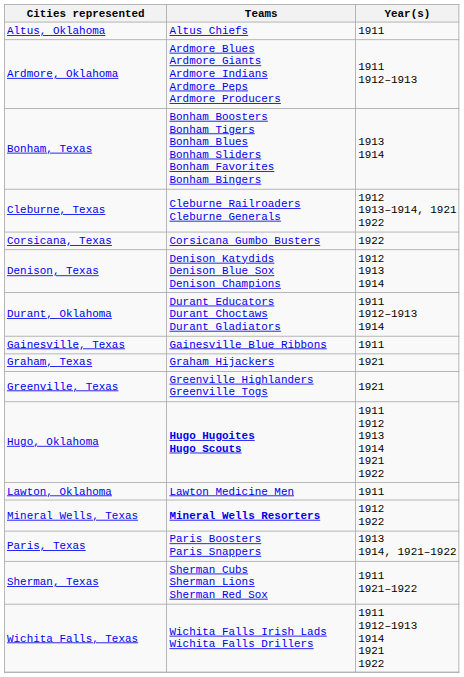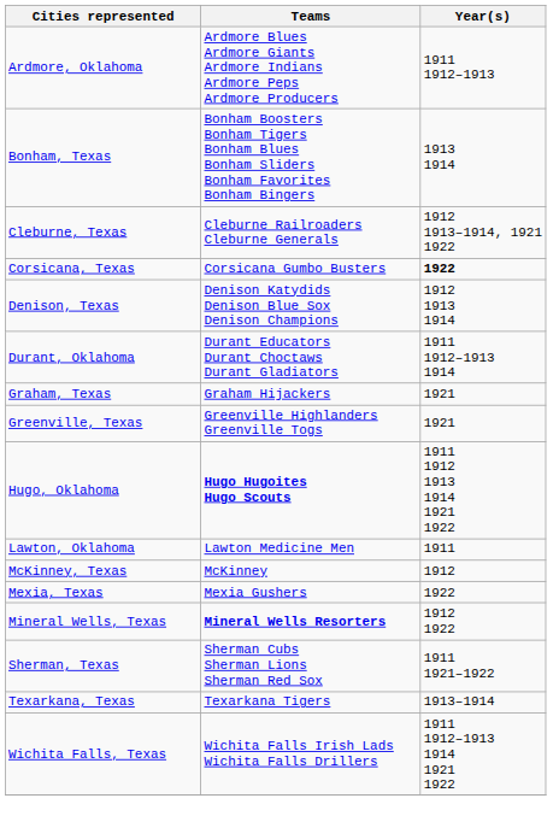 <table class="wikitable">
 <tr>
 <th>Cities represented</th>
 <th>Teams</th>
 <th>Year(s)</th>
-</tr>
-<tr>
-<td><a href='#'>Altus, Oklahoma</a></td>
-<td><a href='#'>Altus Chiefs</a></td>
-<td>1911</td>
 </tr>
 <tr>
 <td><a href='#'>Ardmore, Oklahoma</a></td>
 <td><a href='#'>Ardmore Blues</a><br><a href='#'>Ardmore Giants</a><br><a href='#'>Ardmore Indians</a><br><a href='#'>Ardmore Peps</a><br><a href='#'>Ardmore Producers</a></td>
 <td>1911<br>1912–1913 </td>
 </tr>
 <tr>
 <td><a href='#'>Bonham, Texas</a></td>
 <td><a href='#'>Bonham Boosters</a><br><a href='#'>Bonham Tigers</a><br><a href='#'>Bonham Blues</a><br><a href='#'>Bonham Sliders</a><br><a href='#'>Bonham Favorites</a><br><a href='#'>Bonham Bingers</a></td>
 <td>1913<br>1914</td>
 </tr>
 <tr>
 <td><a href='#'>Cleburne, Texas</a></td>
 <td><a href='#'>Cleburne Railroaders</a><br><a href='#'>Cleburne Generals</a></td>
 <td>1912<br>1913–1914, 1921<br>1922</td>
 </tr>
 <tr>
 <td><a href='#'>Corsicana, Texas</a></td>
 <td><a href='#'>Corsicana Gumbo Busters</a>     </td>
-<td>1922</td>
+<td><strong>1922</strong></td>
 </tr>
 <tr>
 <td><a href='#'>Denison, Texas</a></td>
 <td><a href='#'>Denison Katydids</a><br><a href='#'>Denison Blue Sox</a><br><a href='#'>Denison Champions</a></td>
 <td>1912<br>1913<br>1914</td>
 </tr>
 <tr>
 <td><a href='#'>Durant, Oklahoma</a></td>
 <td><a href='#'>Durant Educators</a><br><a href='#'>Durant Choctaws</a><br><a href='#'>Durant Gladiators</a></td>
 <td>1911<br>1912–1913<br>1914</td>
-</tr>
-<tr>
-<td><a href='#'>Gainesville, Texas</a></td>
-<td><a href='#'>Gainesville Blue Ribbons</a>    </td>
-<td>1911</td>
 </tr>
 <tr>
 <td><a href='#'>Graham, Texas</a></td>
 <td><a href='#'>Graham Hijackers</a></td>
 <td>1921</td>
 </tr>
 <tr>
 <td><a href='#'>Greenville, Texas</a></td>
 <td><a href='#'>Greenville Highlanders</a><br><a href='#'>Greenville Togs</a></td>
 <td>1921</td>
 </tr>
 <tr>
 <td><a href='#'>Hugo, Oklahoma</a></td>
 <td><strong><a href='#'>Hugo Hugoites</a><br><a href='#'>Hugo Scouts</a></strong></td>
 <td>1911<br>1912<br>1913<br>1914<br>1921<br>1922</td>
 </tr>
 <tr>
 <td><a href='#'>Lawton, Oklahoma</a></td>
 <td><a href='#'>Lawton Medicine Men</a></td>
 <td>1911</td>
 </tr>
 <tr>
+<td><a href='#'>McKinney, Texas</a></td>
+<td><a href='#'>McKinney</a></td>
+<td>1912</td>
+</tr>
+<tr>
+<td><a href='#'>Mexia, Texas</a></td>
+<td><a href='#'>Mexia Gushers</a></td>
+<td>1922</td>
+</tr>
+<tr>
 <td><a href='#'>Mineral Wells, Texas</a>     </td>
 <td><strong><a href='#'>Mineral Wells Resorters</a></strong></td>
 <td>1912 <br>1922</td>
 </tr>
 <tr>
-<td><a href='#'>Paris, Texas</a></td>
-<td><a href='#'>Paris Boosters</a><br><a href='#'>Paris Snappers</a></td>
-<td>1913<br>1914, 1921–1922</td>
-</tr>
-<tr>
 <td><a href='#'>Sherman, Texas</a></td>
 <td><a href='#'>Sherman Cubs</a><br><a href='#'>Sherman Lions</a><br> <a href='#'>Sherman Red Sox</a></td>
 <td>1911<br>1921–1922</td>
+</tr>
+<tr>
+<td><a href='#'>Texarkana, Texas</a></td>
+<td><a href='#'>Texarkana Tigers</a></td>
+<td>1913–1914</td>
 </tr>
 <tr>
 <td><a href='#'>Wichita Falls, Texas</a>    </td>
 <td><a href='#'>Wichita Falls Irish Lads</a><br><a href='#'>Wichita Falls Drillers</a></td>
 <td>1911<br>1912–1913<br>1914<br> 1921<br>1922</td>
 </tr>
 <tr>
 </tr>
 </table>
